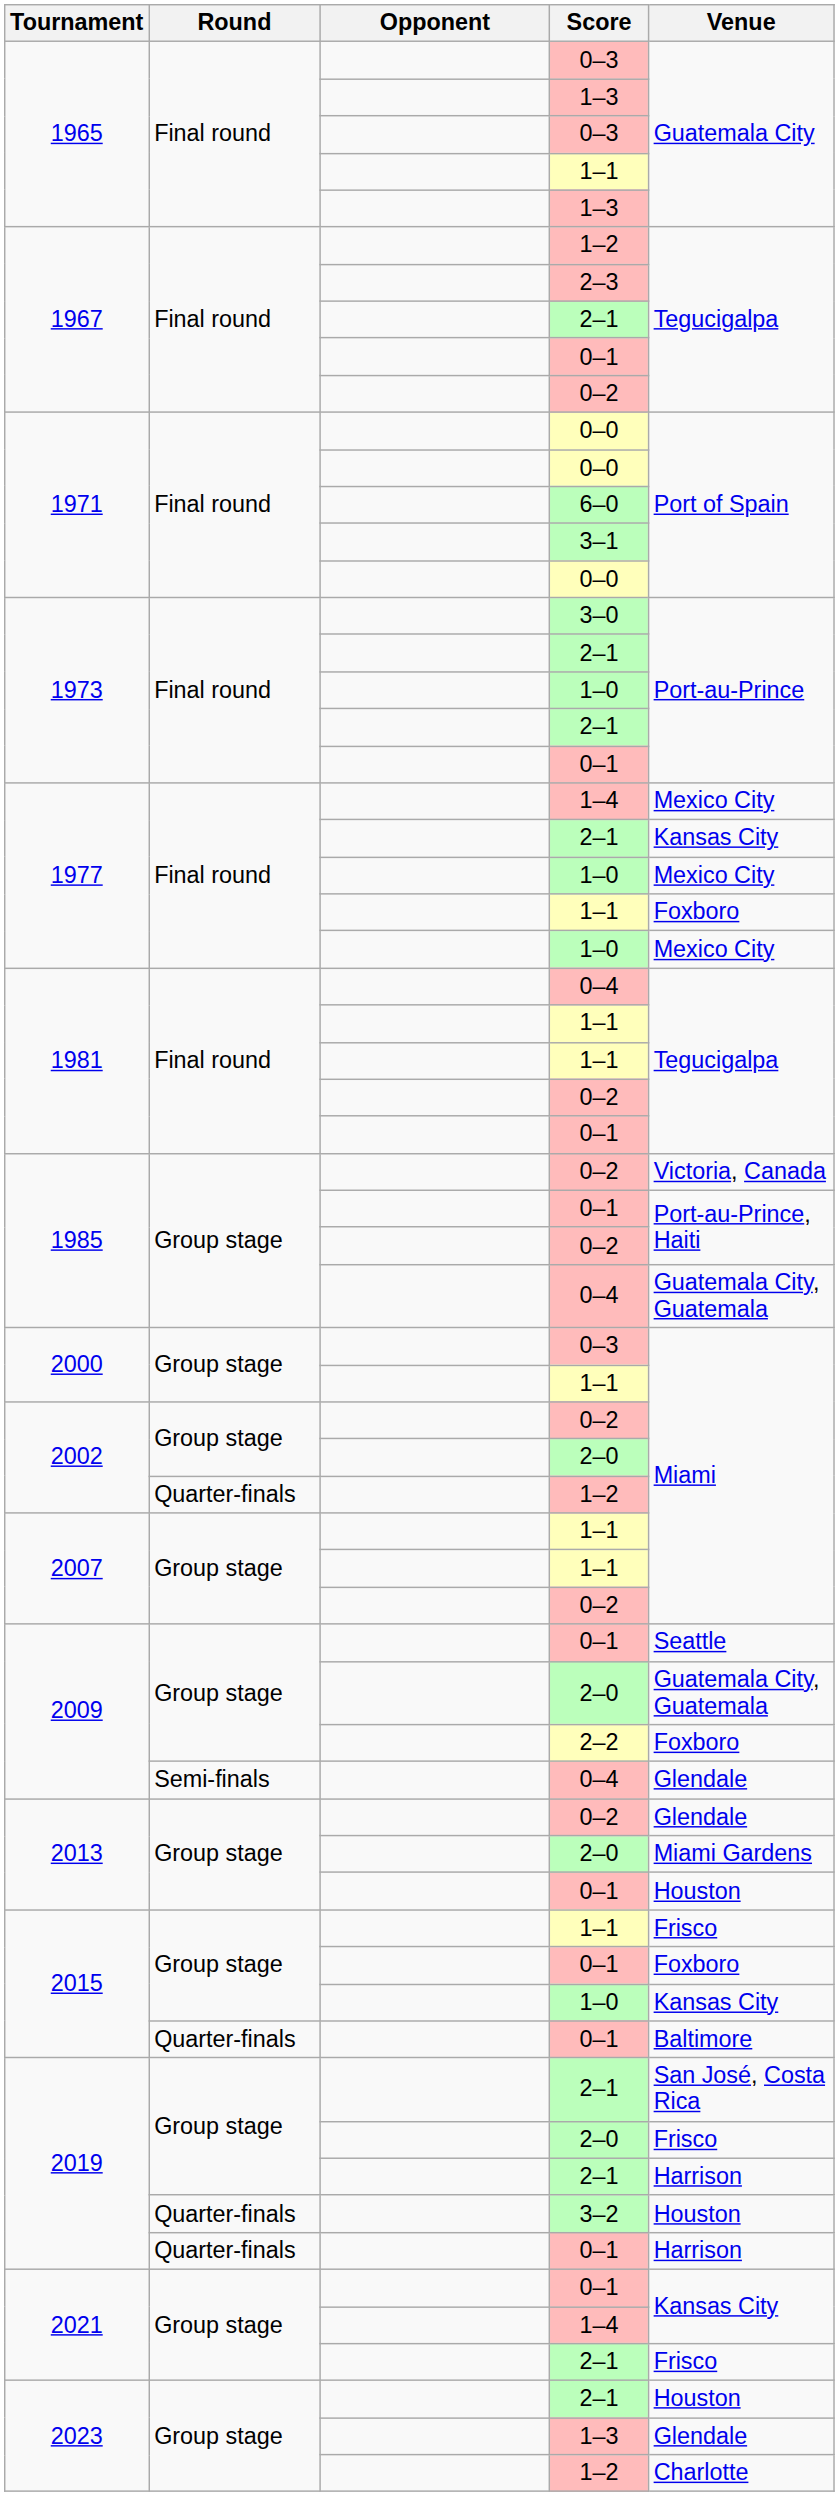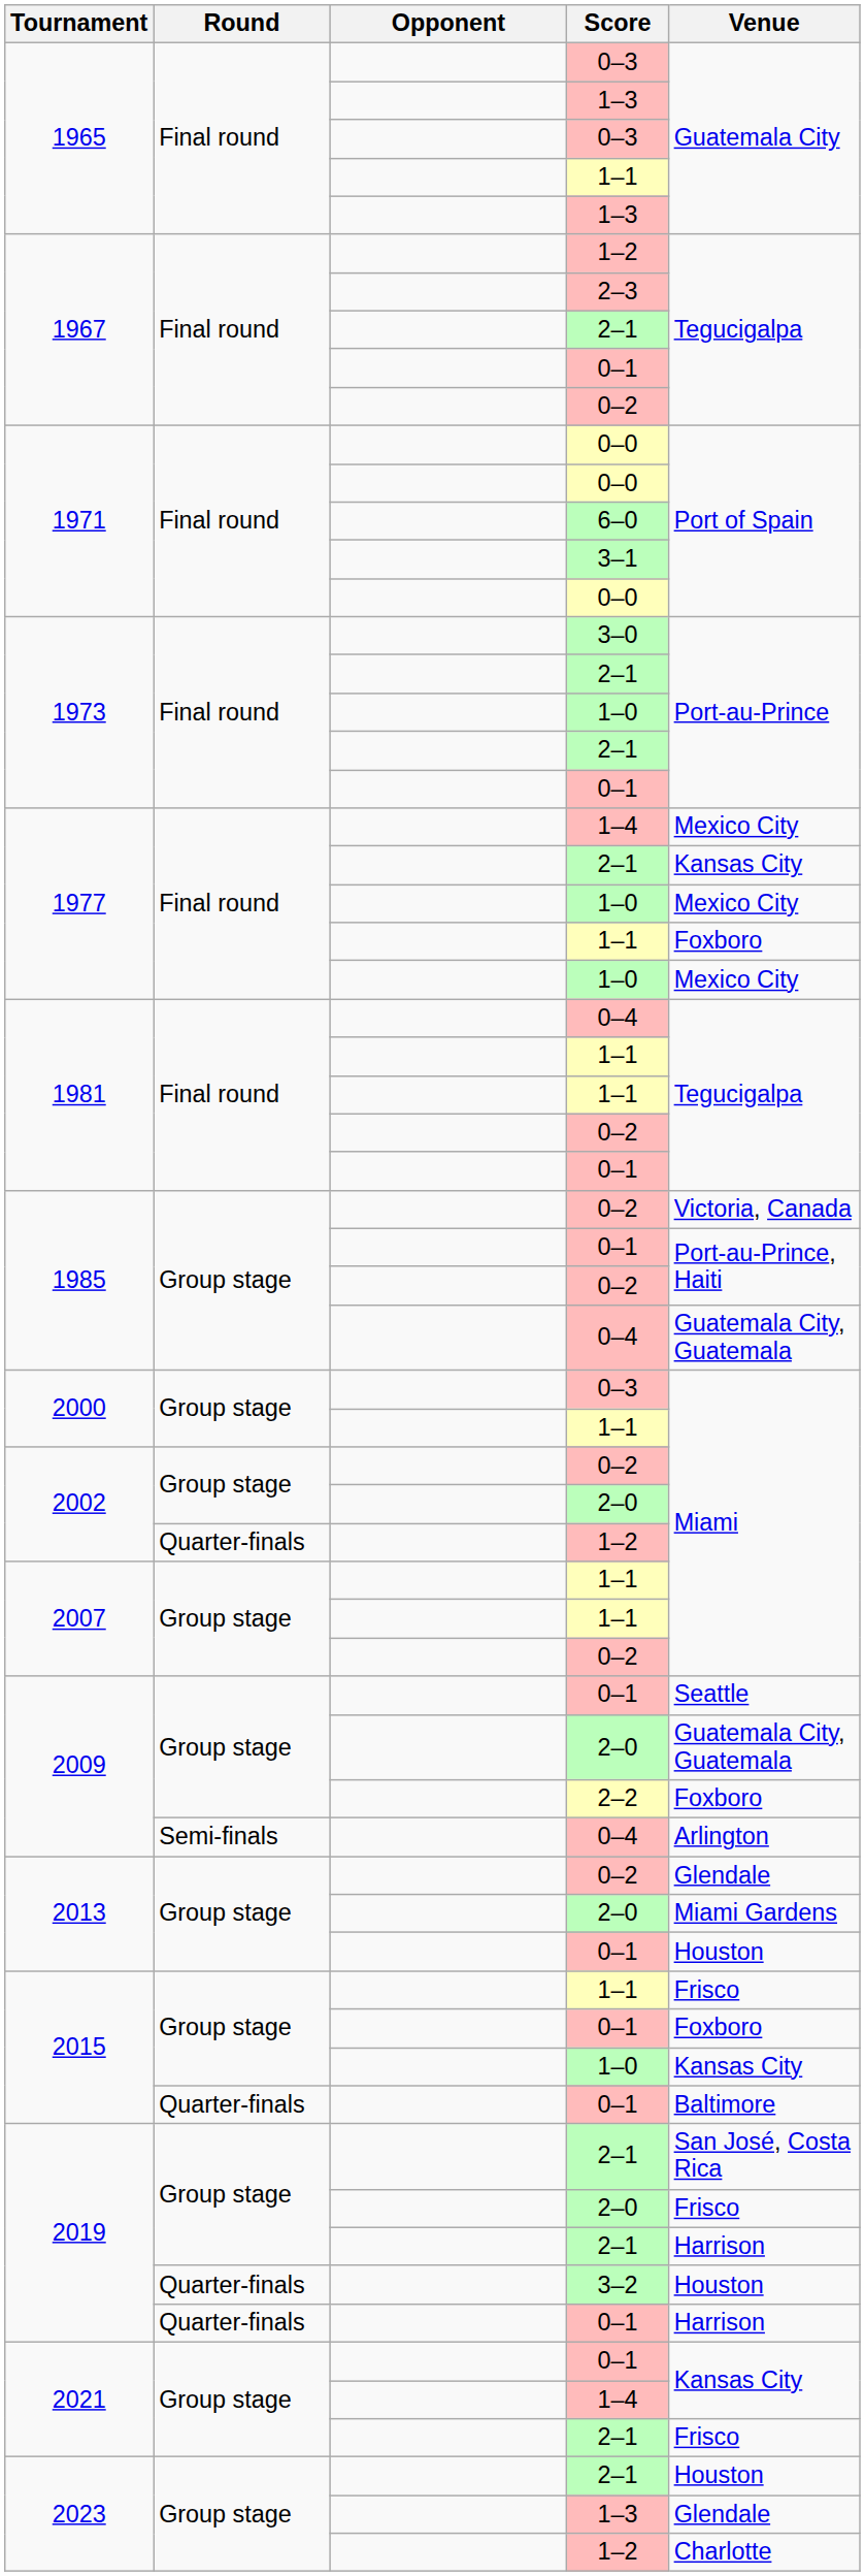 <table class="wikitable sortable collapsible collapsed" style="text-align:left;">
 <tr>
 <th>Tournament</th>
 <th width=110>Round</th>
 <th width=150>Opponent</th>
 <th width=60>Score</th>
 <th width=120>Venue</th>
 </tr>
 <tr>
 <td rowspan="5" align=center> <a href='#'>1965</a></td>
 <td rowspan="5">Final round</td>
 <td></td>
 <td align=center bgcolor="#ffbbbb">0–3</td>
 <td rowspan=5><a href='#'>Guatemala City</a></td>
 </tr>
 <tr>
 <td></td>
 <td align=center bgcolor="#ffbbbb">1–3</td>
 </tr>
 <tr>
 <td></td>
 <td align=center bgcolor="#ffbbbb">0–3</td>
 </tr>
 <tr>
 <td></td>
 <td align=center bgcolor="#ffffbb">1–1</td>
 </tr>
 <tr>
 <td></td>
 <td align=center bgcolor="#ffbbbb">1–3</td>
 </tr>
 <tr>
 <td rowspan="5" align=center> <a href='#'>1967</a></td>
 <td rowspan="5">Final round</td>
 <td></td>
 <td align=center bgcolor="#ffbbbb">1–2</td>
 <td rowspan=5><a href='#'>Tegucigalpa</a></td>
 </tr>
 <tr>
 <td></td>
 <td align=center bgcolor="#ffbbbb">2–3</td>
 </tr>
 <tr>
 <td></td>
 <td align=center bgcolor="#bbffbb">2–1</td>
 </tr>
 <tr>
 <td></td>
 <td align=center bgcolor="#ffbbbb">0–1</td>
 </tr>
 <tr>
 <td></td>
 <td align=center bgcolor="#ffbbbb">0–2</td>
 </tr>
 <tr>
 <td rowspan="5" align=center> <a href='#'>1971</a></td>
 <td rowspan="5">Final round</td>
 <td></td>
 <td align=center bgcolor="#ffffbb">0–0</td>
 <td rowspan=5><a href='#'>Port of Spain</a></td>
 </tr>
 <tr>
 <td></td>
 <td align=center bgcolor="#ffffbb">0–0</td>
 </tr>
 <tr>
 <td></td>
 <td align=center bgcolor="#bbffbb">6–0</td>
 </tr>
 <tr>
 <td></td>
 <td align=center bgcolor="#bbffbb">3–1</td>
 </tr>
 <tr>
 <td></td>
 <td align=center bgcolor="#ffffbb">0–0</td>
 </tr>
 <tr>
 <td rowspan="5" align=center> <a href='#'>1973</a></td>
 <td rowspan="5">Final round</td>
 <td></td>
 <td align=center bgcolor="#bbffbb">3–0</td>
 <td rowspan=5><a href='#'>Port-au-Prince</a></td>
 </tr>
 <tr>
 <td></td>
 <td align=center bgcolor="#bbffbb">2–1</td>
 </tr>
 <tr>
 <td></td>
 <td align=center bgcolor="#bbffbb">1–0</td>
 </tr>
 <tr>
 <td></td>
 <td align=center bgcolor="#bbffbb">2–1</td>
 </tr>
 <tr>
 <td></td>
 <td align=center bgcolor="#ffbbbb">0–1</td>
 </tr>
 <tr>
 <td rowspan="5" align=center> <a href='#'>1977</a></td>
 <td rowspan="5">Final round</td>
 <td></td>
 <td align=center bgcolor="#ffbbbb">1–4</td>
 <td><a href='#'>Mexico City</a></td>
 </tr>
 <tr>
 <td></td>
 <td align=center bgcolor="#bbffbb">2–1</td>
 <td><a href='#'>Kansas City</a></td>
 </tr>
 <tr>
 <td></td>
 <td align=center bgcolor="#bbffbb">1–0</td>
 <td><a href='#'>Mexico City</a></td>
 </tr>
 <tr>
 <td></td>
 <td align=center bgcolor="#ffffbb">1–1</td>
 <td><a href='#'>Foxboro</a></td>
 </tr>
 <tr>
 <td></td>
 <td align=center bgcolor="#bbffbb">1–0</td>
 <td><a href='#'>Mexico City</a></td>
 </tr>
 <tr>
 <td rowspan="5" align=center> <a href='#'>1981</a></td>
 <td rowspan="5">Final round</td>
 <td></td>
 <td align=center bgcolor="#ffbbbb">0–4</td>
 <td rowspan=5><a href='#'>Tegucigalpa</a></td>
 </tr>
 <tr>
 <td></td>
 <td align=center bgcolor="#ffffbb">1–1</td>
 </tr>
 <tr>
 <td></td>
 <td align=center bgcolor="#ffffbb">1–1</td>
 </tr>
 <tr>
 <td></td>
 <td align=center bgcolor="#ffbbbb">0–2</td>
 </tr>
 <tr>
 <td></td>
 <td align=center bgcolor="#ffbbbb">0–1</td>
 </tr>
 <tr>
 <td rowspan="4" align=center> <a href='#'>1985</a></td>
 <td rowspan="4">Group stage</td>
 <td></td>
 <td align=center bgcolor="#ffbbbb">0–2</td>
 <td><a href='#'>Victoria</a>, <a href='#'>Canada</a></td>
 </tr>
 <tr>
 <td></td>
 <td align=center bgcolor="#ffbbbb">0–1</td>
 <td rowspan=2><a href='#'>Port-au-Prince</a>, <a href='#'>Haiti</a></td>
 </tr>
 <tr>
 <td></td>
 <td align=center bgcolor="#ffbbbb">0–2</td>
 </tr>
 <tr>
 <td></td>
 <td align=center bgcolor="#ffbbbb">0–4</td>
 <td><a href='#'>Guatemala City</a>, <a href='#'>Guatemala</a></td>
 </tr>
 <tr>
 <td rowspan="2" align=center> <a href='#'>2000</a></td>
 <td rowspan="2">Group stage</td>
 <td></td>
 <td align=center bgcolor="#ffbbbb">0–3</td>
 <td rowspan=8><a href='#'>Miami</a></td>
 </tr>
 <tr>
 <td></td>
 <td align=center bgcolor="#ffffbb">1–1</td>
 </tr>
 <tr>
 <td rowspan="3" align=center> <a href='#'>2002</a></td>
 <td rowspan="2">Group stage</td>
 <td></td>
 <td align=center bgcolor="#ffbbbb">0–2</td>
 </tr>
 <tr>
 <td></td>
 <td align=center bgcolor="#bbffbb">2–0</td>
 </tr>
 <tr>
 <td>Quarter-finals</td>
 <td></td>
 <td align=center bgcolor="#ffbbbb">1–2</td>
 </tr>
 <tr>
 <td rowspan="3" align=center> <a href='#'>2007</a></td>
 <td rowspan="3">Group stage</td>
 <td></td>
 <td align=center bgcolor="#ffffbb">1–1</td>
 </tr>
 <tr>
 <td></td>
 <td align=center bgcolor="#ffffbb">1–1</td>
 </tr>
 <tr>
 <td></td>
 <td align=center bgcolor="#ffbbbb">0–2</td>
 </tr>
 <tr>
 <td rowspan="4" align=center> <a href='#'>2009</a></td>
 <td rowspan="3">Group stage</td>
 <td></td>
 <td align=center bgcolor="#ffbbbb">0–1</td>
 <td><a href='#'>Seattle</a></td>
 </tr>
 <tr>
 <td></td>
 <td align=center bgcolor="#bbffbb">2–0</td>
 <td><a href='#'>Guatemala City</a>, <a href='#'>Guatemala</a></td>
 </tr>
 <tr>
 <td></td>
 <td align=center bgcolor="#ffffbb">2–2</td>
 <td><a href='#'>Foxboro</a></td>
 </tr>
 <tr>
 <td>Semi-finals</td>
 <td></td>
 <td align=center bgcolor="#ffbbbb">0–4</td>
-<td><a href='#'>Glendale</a></td>
+<td><a href='#'>Arlington</a></td>
 </tr>
 <tr>
 <td rowspan="3" align=center> <a href='#'>2013</a></td>
 <td rowspan="3">Group stage</td>
 <td></td>
 <td align=center bgcolor="#ffbbbb">0–2</td>
 <td><a href='#'>Glendale</a></td>
 </tr>
 <tr>
 <td></td>
 <td align=center bgcolor="#bbffbb">2–0</td>
 <td><a href='#'>Miami Gardens</a></td>
 </tr>
 <tr>
 <td></td>
 <td align=center bgcolor="#ffbbbb">0–1</td>
 <td><a href='#'>Houston</a></td>
 </tr>
 <tr>
 <td rowspan="4" align=center>  <a href='#'>2015</a></td>
 <td rowspan="3">Group stage</td>
 <td></td>
 <td align=center bgcolor="#ffffbb">1–1</td>
 <td><a href='#'>Frisco</a></td>
 </tr>
 <tr>
 <td></td>
 <td align=center bgcolor="#ffbbbb">0–1</td>
 <td><a href='#'>Foxboro</a></td>
 </tr>
 <tr>
 <td></td>
 <td align=center bgcolor="#bbffbb">1–0</td>
 <td><a href='#'>Kansas City</a></td>
 </tr>
 <tr>
 <td>Quarter-finals</td>
 <td></td>
 <td align=center bgcolor="#ffbbbb">0–1</td>
 <td><a href='#'>Baltimore</a></td>
 </tr>
 <tr>
 <td rowspan="5" align=center>   <a href='#'>2019</a></td>
 <td rowspan="3">Group stage</td>
 <td></td>
 <td align=center bgcolor="#bbffbb">2–1</td>
 <td><a href='#'>San José</a>, <a href='#'>Costa Rica</a></td>
 </tr>
 <tr>
 <td></td>
 <td align=center bgcolor="#bbffbb">2–0</td>
 <td><a href='#'>Frisco</a></td>
 </tr>
 <tr>
 <td></td>
 <td align=center bgcolor="#bbffbb">2–1</td>
 <td><a href='#'>Harrison</a></td>
 </tr>
 <tr>
 <td>Quarter-finals</td>
 <td></td>
 <td align=center bgcolor="#bbffbb">3–2</td>
 <td><a href='#'>Houston</a></td>
 </tr>
 <tr>
 <td>Quarter-finals</td>
 <td></td>
 <td align=center bgcolor="#ffbbbb">0–1</td>
 <td><a href='#'>Harrison</a></td>
 </tr>
 <tr>
 <td rowspan="3" align=center> <a href='#'>2021</a></td>
 <td rowspan="3">Group stage</td>
 <td></td>
 <td align=center bgcolor="#ffbbbb">0–1</td>
 <td rowspan="2"><a href='#'>Kansas City</a></td>
 </tr>
 <tr>
 <td></td>
 <td align=center bgcolor="#ffbbbb">1–4</td>
 </tr>
 <tr>
 <td></td>
 <td align=center bgcolor="#bbffbb">2–1</td>
 <td><a href='#'>Frisco</a></td>
 </tr>
 <tr>
 <td rowspan="3" align=center>  <a href='#'>2023</a></td>
 <td rowspan="3">Group stage</td>
 <td></td>
 <td align=center bgcolor="#bbffbb">2–1</td>
 <td><a href='#'>Houston</a></td>
 </tr>
 <tr>
 <td></td>
 <td align=center bgcolor="#ffbbbb">1–3</td>
 <td><a href='#'>Glendale</a></td>
 </tr>
 <tr>
 <td></td>
 <td align=center bgcolor="#ffbbbb">1–2</td>
 <td><a href='#'>Charlotte</a></td>
 </tr>
 </table>
